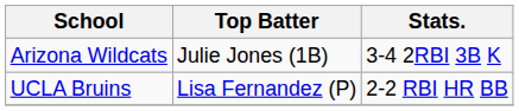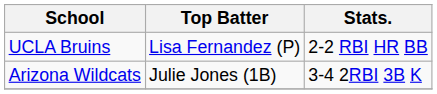 <table class="wikitable">
 <tr>
 <th>School</th>
 <th>Top Batter</th>
 <th>Stats.</th>
 </tr>
 <tr>
+<td><a href='#'>UCLA Bruins</a></td>
+<td><a href='#'>Lisa Fernandez</a> (P)</td>
+<td>2-2 <a href='#'>RBI</a>  <a href='#'>HR</a>  <a href='#'>BB</a></td>
+</tr>
+<tr>
 <td><a href='#'>Arizona Wildcats</a></td>
 <td>Julie Jones (1B)</td>
 <td>3-4  2<a href='#'>RBI</a>  <a href='#'>3B</a>  <a href='#'>K</a></td>
 </tr>
 <tr>
-<td><a href='#'>UCLA Bruins</a></td>
-<td><a href='#'>Lisa Fernandez</a> (P)</td>
-<td>2-2 <a href='#'>RBI</a>  <a href='#'>HR</a>  <a href='#'>BB</a></td>
-</tr>
-<tr>
 </tr>
 </table>
